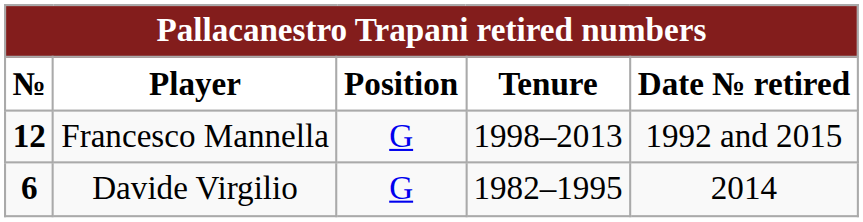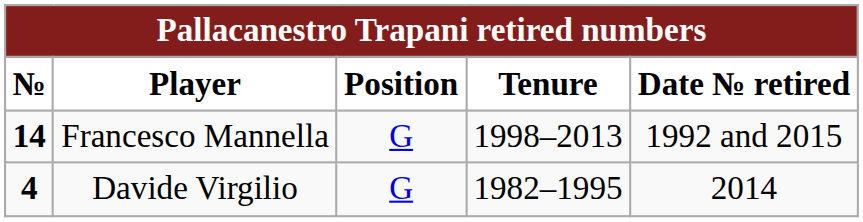 <table class="wikitable sortable" style="text-align:center">
 <tr>
 <td colspan="5" style="background:#831d1c; color:#FFFFFF;"><strong>Pallacanestro Trapani retired numbers</strong></td>
 </tr>
 <tr>
 <th style="background:#FFFFFF; color:#000000;">№</th>
 <th style="background:#FFFFFF; color:#000000;">Player</th>
 <th style="background:#FFFFFF; color:#000000;">Position</th>
 <th style="background:#FFFFFF; color:#000000;">Tenure</th>
 <th style="background:#FFFFFF; color:#000000;">Date № retired</th>
 </tr>
 <tr>
-<td><strong>12</strong></td>
+<td><strong>14</strong></td>
 <td>Francesco Mannella</td>
 <td><a href='#'>G</a></td>
 <td>1998–2013</td>
 <td>1992 and 2015</td>
 </tr>
 <tr>
-<td><strong>6</strong></td>
+<td><strong>4</strong></td>
 <td>Davide Virgilio</td>
 <td><a href='#'>G</a></td>
 <td>1982–1995</td>
 <td>2014</td>
 </tr>
 </table>
